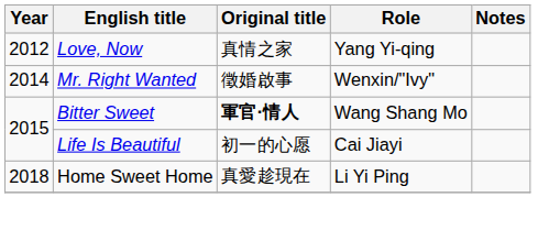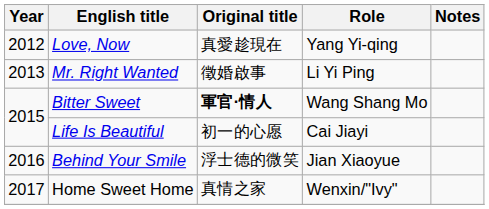 <table class="wikitable sortable">
 <tr>
 <th>Year</th>
 <th>English title</th>
 <th>Original title</th>
 <th>Role</th>
 <th class="unsortable">Notes</th>
 </tr>
 <tr>
 <td>2012</td>
 <td><em><a href='#'>Love, Now</a></em></td>
-<td>真情之家</td>
+<td>真愛趁現在</td>
 <td>Yang Yi-qing</td>
 <td></td>
 </tr>
 <tr>
-<td>2014</td>
+<td>2013</td>
 <td><em><a href='#'>Mr. Right Wanted</a></em></td>
 <td>徵婚啟事</td>
-<td>Wenxin/"Ivy"</td>
+<td>Li Yi Ping</td>
 <td></td>
 </tr>
 <tr>
 <td rowspan=2>2015</td>
 <td><em><a href='#'>Bitter Sweet</a></em></td>
 <td><strong>軍官·情人</strong></td>
 <td>Wang Shang Mo</td>
 <td></td>
 </tr>
 <tr>
 <td><em><a href='#'>Life Is Beautiful</a></em></td>
 <td>初一的心愿</td>
 <td>Cai Jiayi</td>
 <td></td>
 </tr>
 <tr>
-<td>2018</td>
+<td>2016</td>
+<td><em><a href='#'>Behind Your Smile</a></em></td>
+<td>浮士德的微笑</td>
+<td>Jian Xiaoyue</td>
+<td></td>
+</tr>
+<tr>
+<td>2017</td>
 <td>Home Sweet Home</td>
-<td>真愛趁現在</td>
-<td>Li Yi Ping</td>
+<td>真情之家</td>
+<td>Wenxin/"Ivy"</td>
 <td></td>
 </tr>
 <tr>
 </tr>
 </table>
